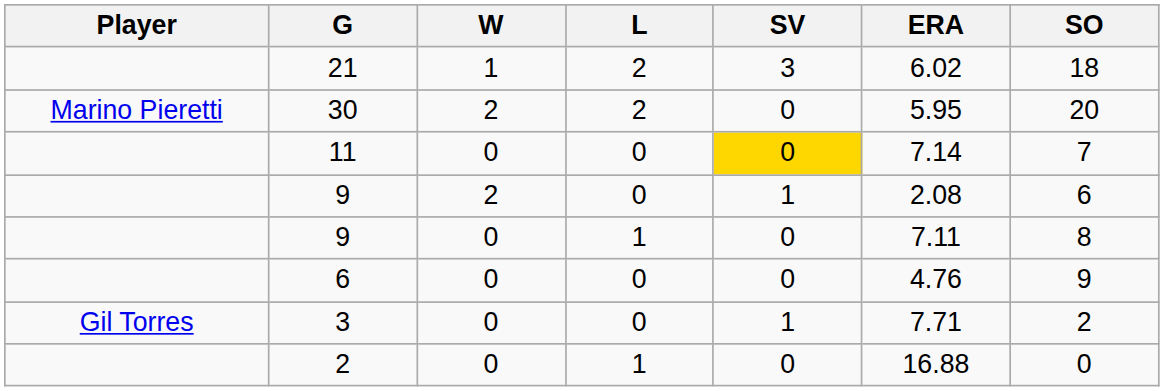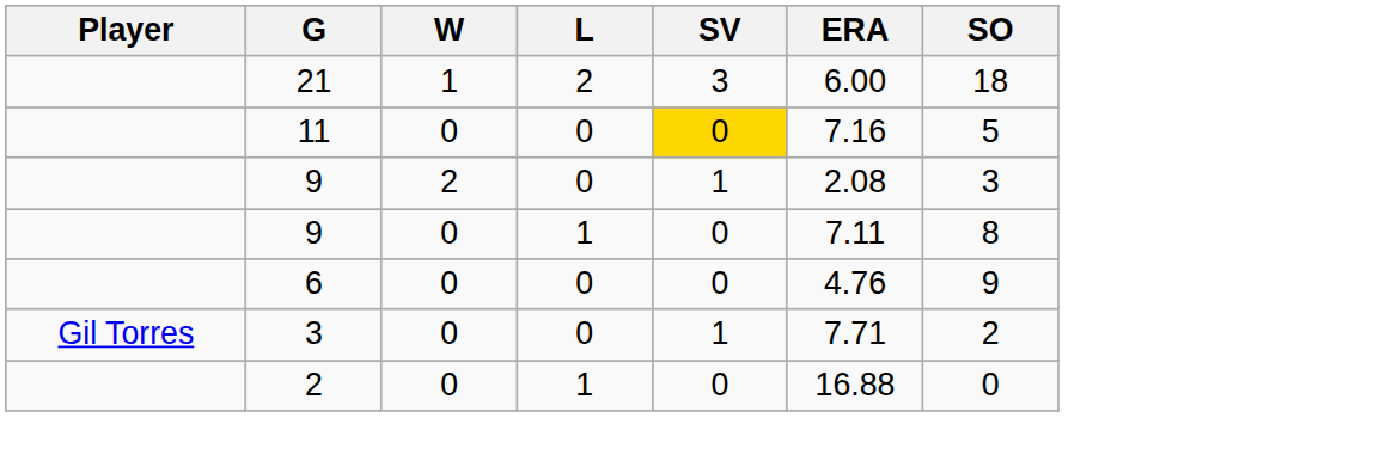 <table class="wikitable sortable">
 <tr>
 <th bgcolor="#DDDDFF" width="16%">Player</th>
 <th bgcolor="#DDDDFF" width="9%">G</th>
 <th bgcolor="#DDDDFF" width="9%">W</th>
 <th bgcolor="#DDDDFF" width="9%">L</th>
 <th bgcolor="#DDDDFF" width="9%">SV</th>
 <th bgcolor="#DDDDFF" width="9%">ERA</th>
 <th bgcolor="#DDDDFF" width="9%">SO</th>
 </tr>
 <tr align="center">
 <td></td>
 <td>21</td>
 <td>1</td>
 <td>2</td>
 <td>3</td>
-<td>6.02</td>
+<td>6.00</td>
 <td>18</td>
-</tr>
-<tr align=center>
-<td><a href='#'>Marino Pieretti</a></td>
-<td>30</td>
-<td>2</td>
-<td>2</td>
-<td>0</td>
-<td>5.95</td>
-<td>20</td>
 </tr>
 <tr align="center">
 <td></td>
 <td>11</td>
 <td>0</td>
 <td>0</td>
 <td style="background: gold;">0</td>
-<td>7.14</td>
-<td>7</td>
+<td>7.16</td>
+<td>5</td>
 </tr>
 <tr align="center">
 <td></td>
 <td>9</td>
 <td>2</td>
 <td>0</td>
 <td>1</td>
 <td>2.08</td>
-<td>6</td>
+<td>3</td>
 </tr>
 <tr align="center">
 <td></td>
 <td>9</td>
 <td>0</td>
 <td>1</td>
 <td>0</td>
 <td>7.11</td>
 <td>8</td>
 </tr>
 <tr align="center">
 <td></td>
 <td>6</td>
 <td>0</td>
 <td>0</td>
 <td>0</td>
 <td>4.76</td>
 <td>9</td>
 </tr>
 <tr align="center">
 <td><a href='#'>Gil Torres</a></td>
 <td>3</td>
 <td>0</td>
 <td>0</td>
 <td>1</td>
 <td>7.71</td>
 <td>2</td>
 </tr>
 <tr align="center">
 <td></td>
 <td>2</td>
 <td>0</td>
 <td>1</td>
 <td>0</td>
 <td>16.88</td>
 <td>0</td>
 </tr>
 </table>
